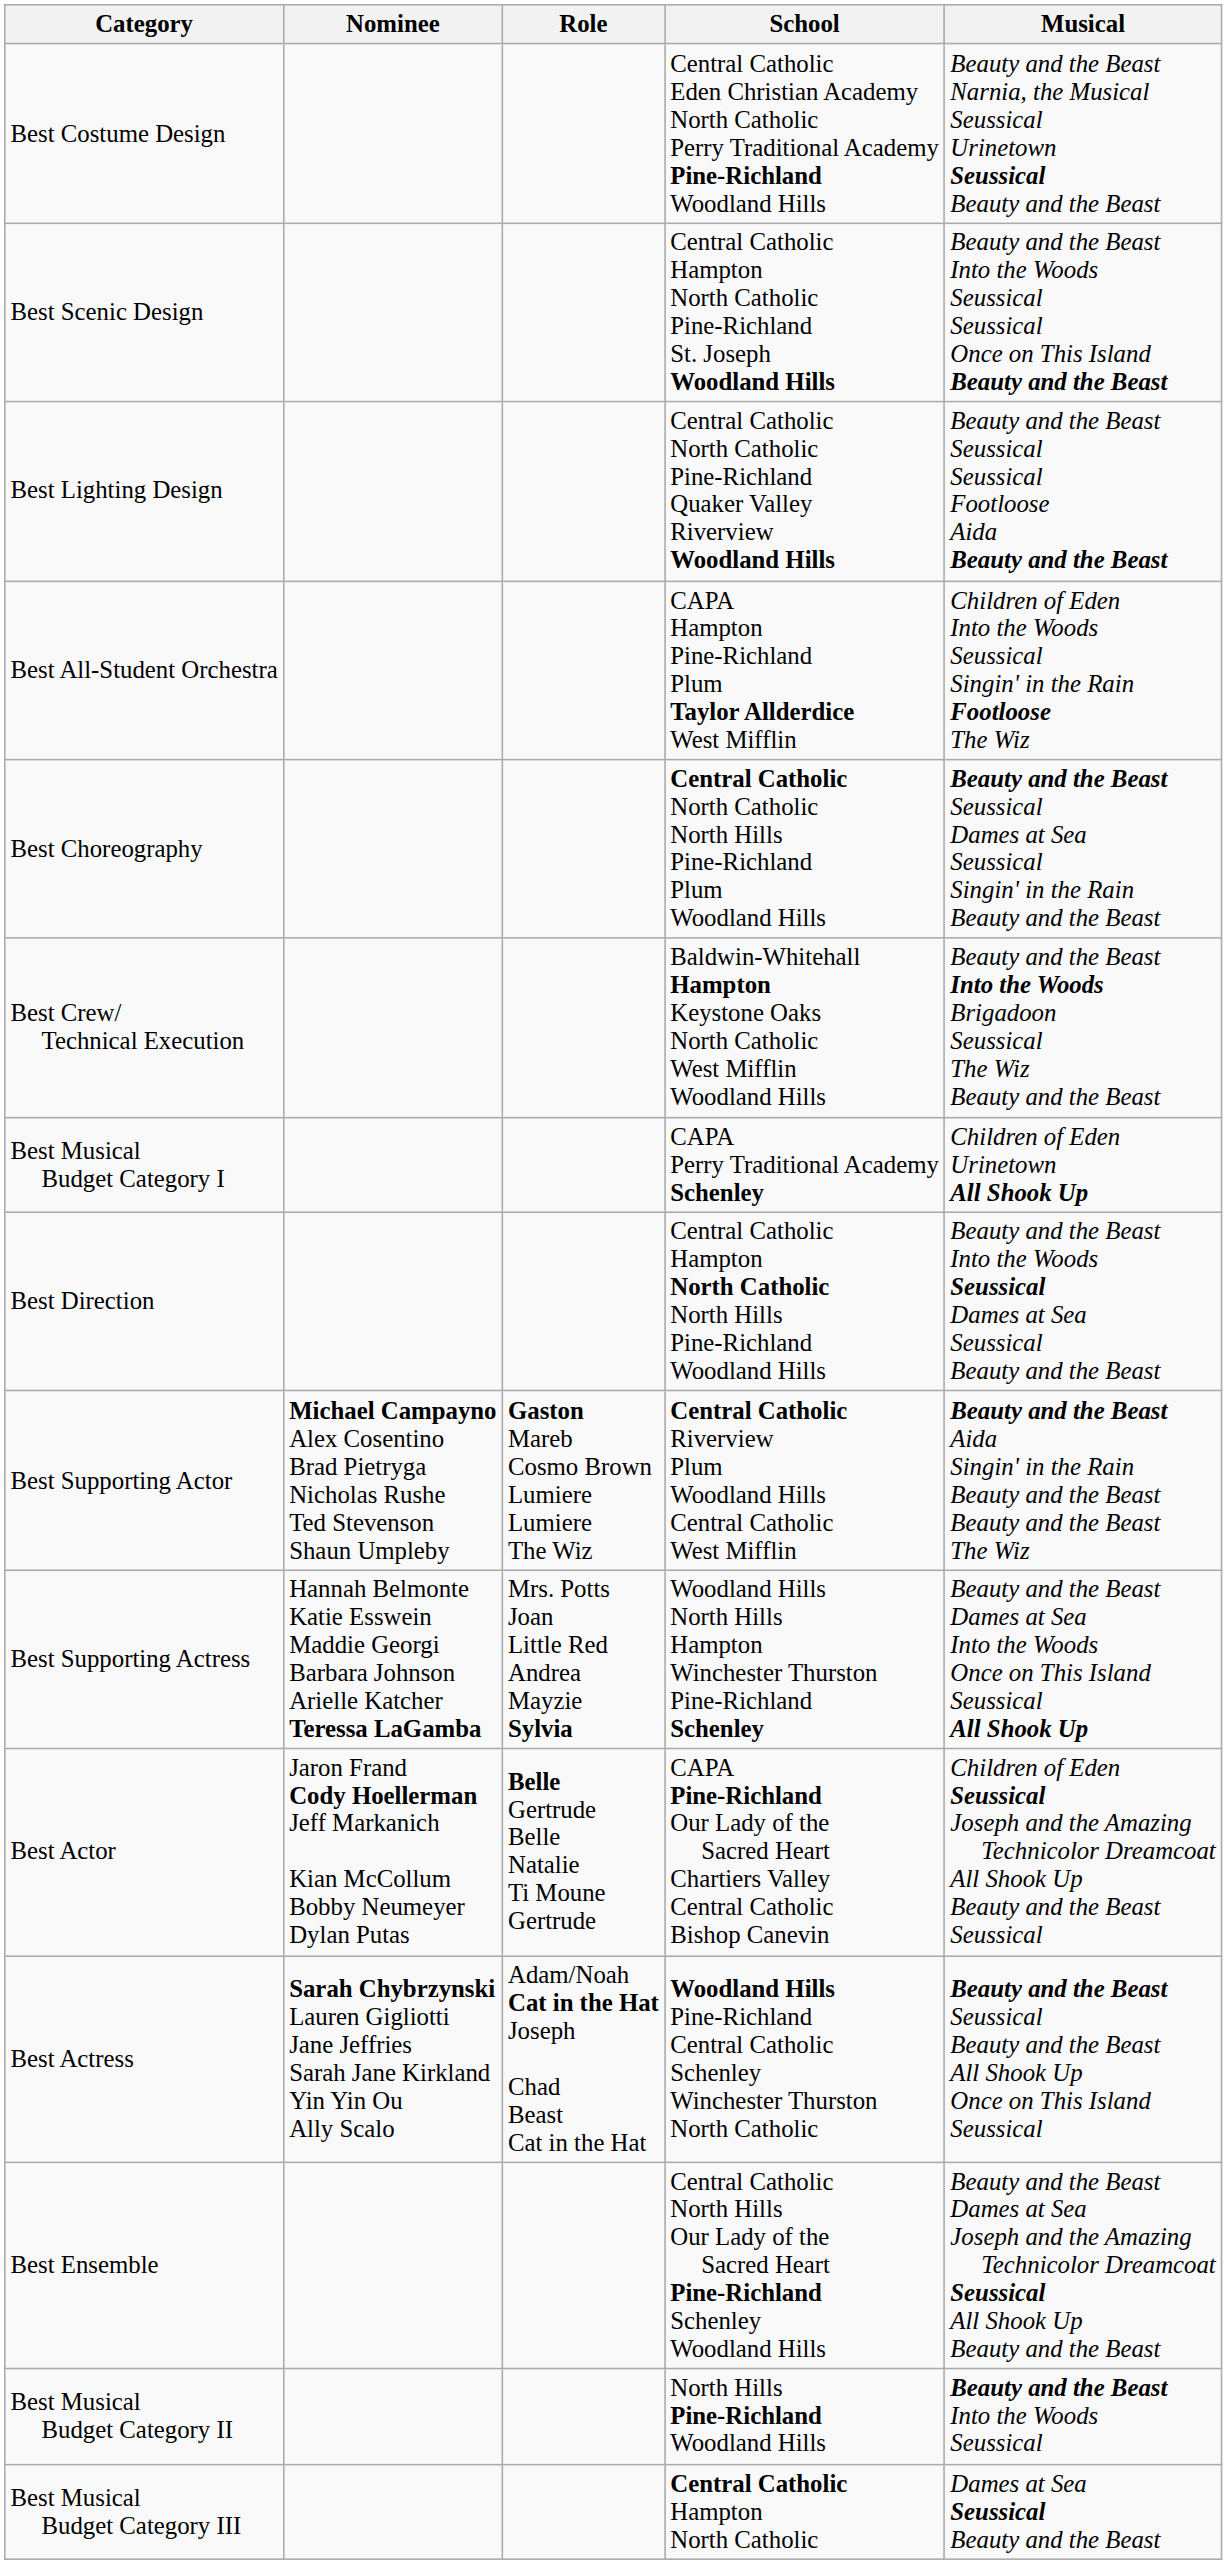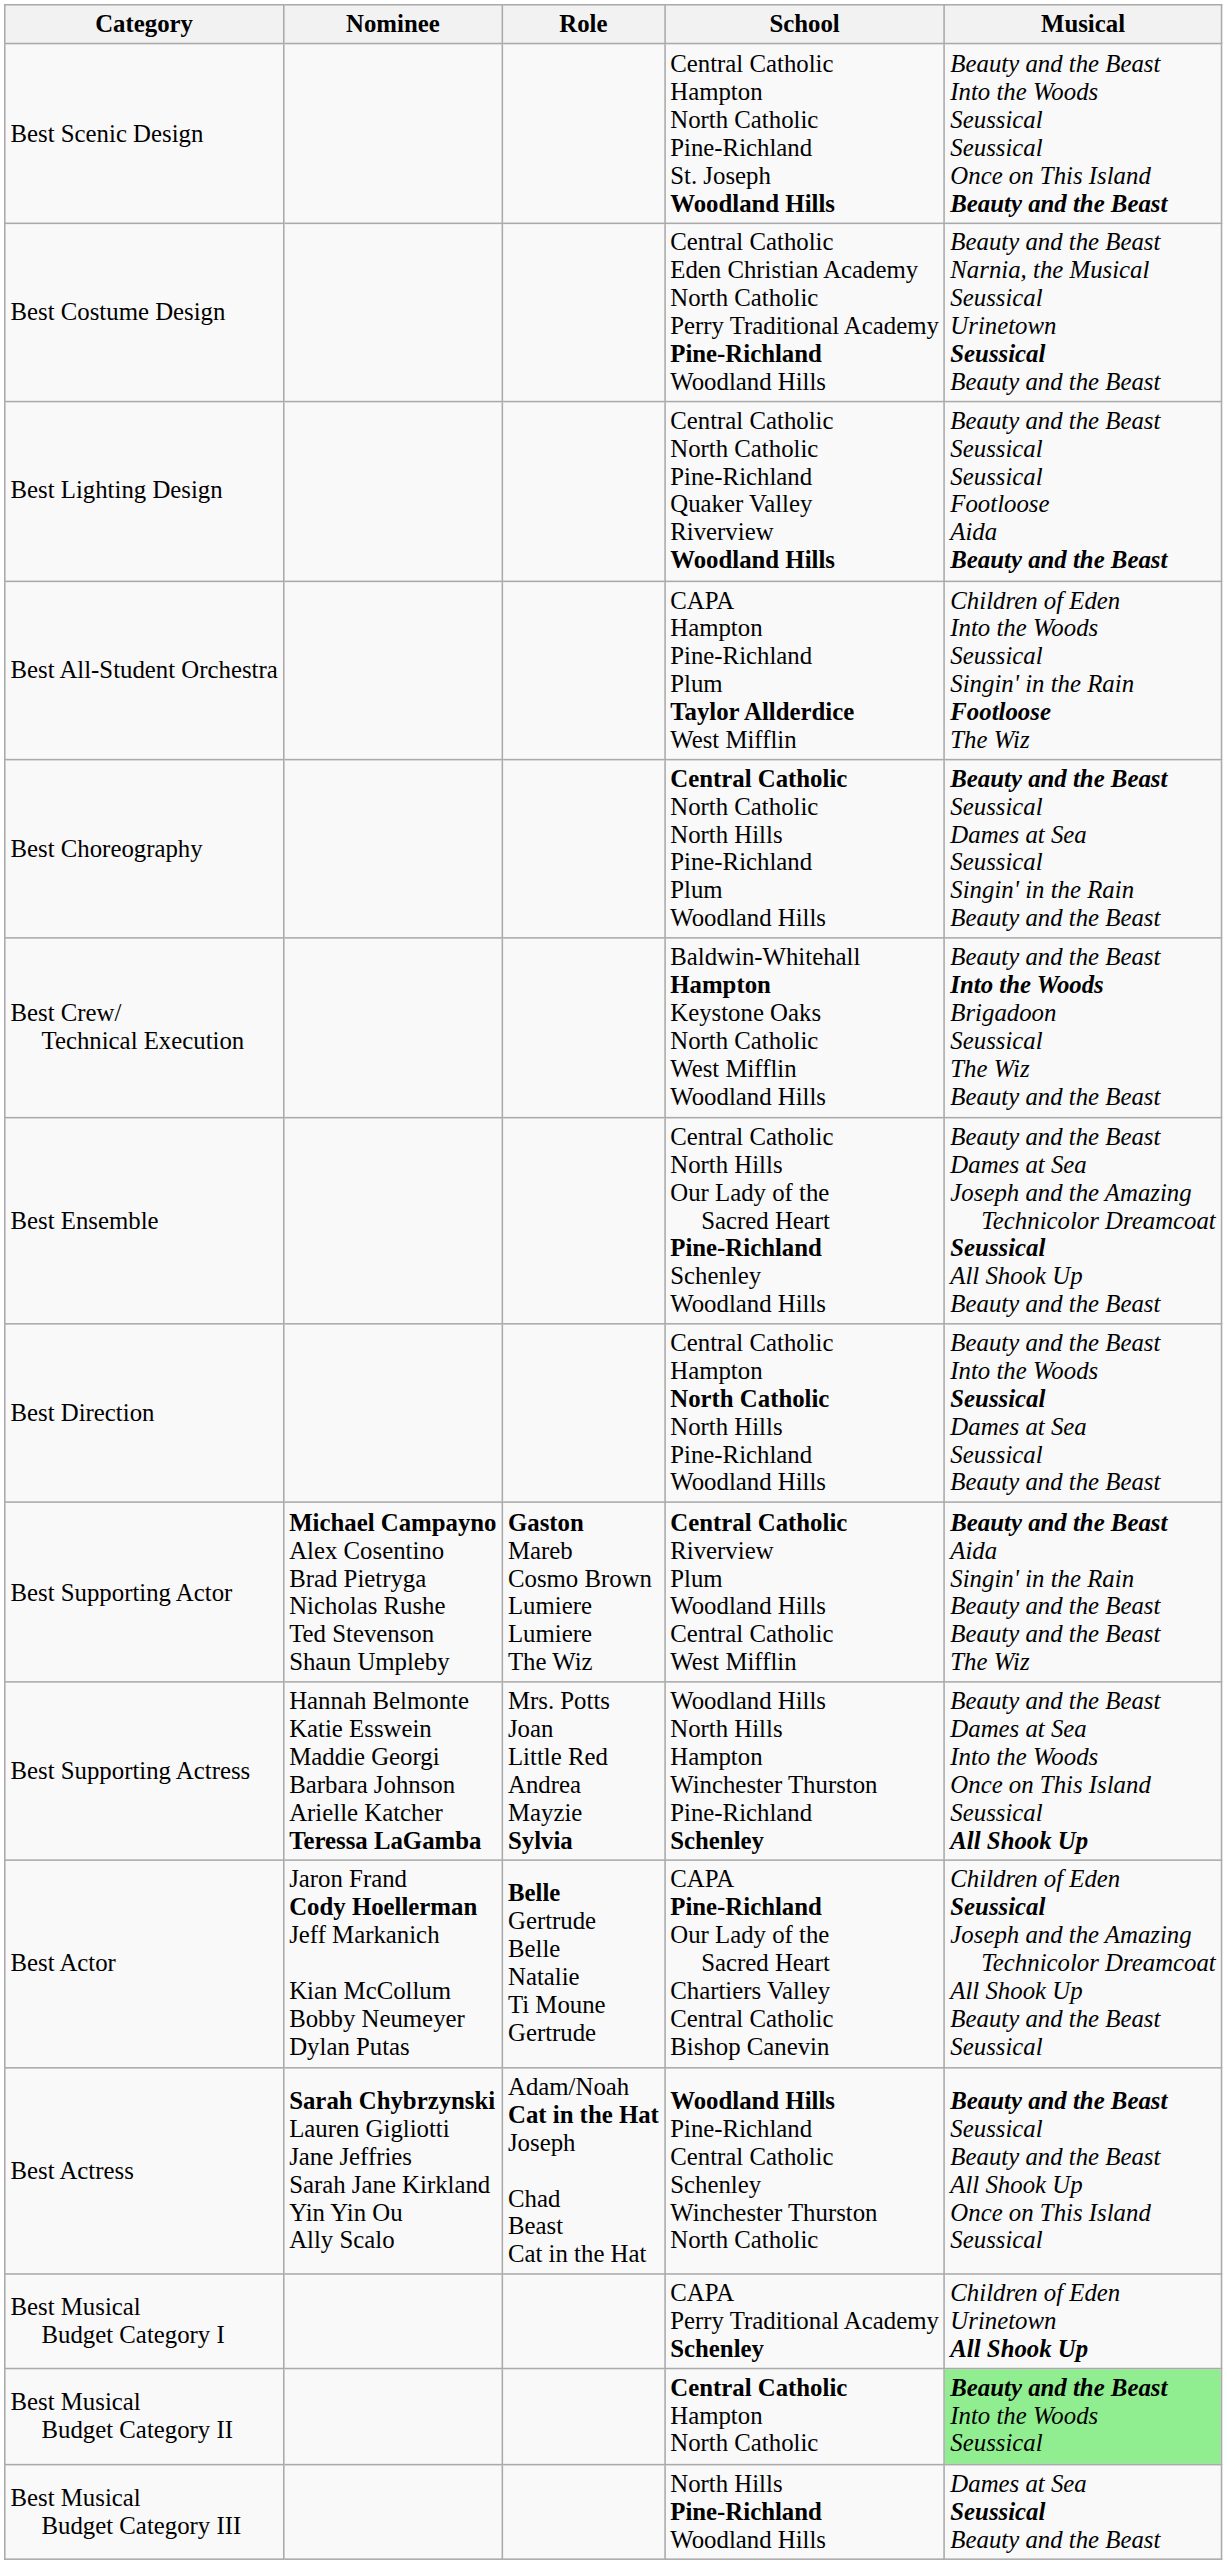 <table class="wikitable">
 <tr>
 <th>Category</th>
 <th>Nominee</th>
 <th>Role</th>
 <th>School</th>
 <th>Musical</th>
 </tr>
 <tr>
+<td>Best Scenic Design</td>
+<td></td>
+<td></td>
+<td>Central Catholic<br>Hampton<br>North Catholic<br>Pine-Richland<br>St. Joseph<br><strong>Woodland Hills</strong></td>
+<td><em>Beauty and the Beast</em><br><em>Into the Woods</em><br><em>Seussical</em><br><em>Seussical</em><br><em>Once on This Island</em><br><strong><em>Beauty and the Beast</em></strong></td>
+</tr>
+<tr>
 <td>Best Costume Design</td>
 <td></td>
 <td></td>
 <td>Central Catholic<br>Eden Christian Academy<br>North Catholic<br>Perry Traditional Academy<br><strong>Pine-Richland</strong><br>Woodland Hills</td>
 <td><em>Beauty and the Beast</em><br><em>Narnia, the Musical</em><br><em>Seussical</em><br><em>Urinetown</em><br><strong><em>Seussical</em></strong><br><em>Beauty and the Beast</em></td>
-</tr>
-<tr>
-<td>Best Scenic Design</td>
-<td></td>
-<td></td>
-<td>Central Catholic<br>Hampton<br>North Catholic<br>Pine-Richland<br>St. Joseph<br><strong>Woodland Hills</strong></td>
-<td><em>Beauty and the Beast</em><br><em>Into the Woods</em><br><em>Seussical</em><br><em>Seussical</em><br><em>Once on This Island</em><br><strong><em>Beauty and the Beast</em></strong></td>
 </tr>
 <tr>
 <td>Best Lighting Design</td>
 <td></td>
 <td></td>
 <td>Central Catholic<br>North Catholic<br>Pine-Richland<br>Quaker Valley<br>Riverview<br><strong>Woodland Hills</strong></td>
 <td><em>Beauty and the Beast</em><br><em>Seussical</em><br><em>Seussical</em><br><em>Footloose</em><br><em>Aida</em><br><strong><em>Beauty and the Beast</em></strong></td>
 </tr>
 <tr>
 <td>Best All-Student Orchestra</td>
 <td></td>
 <td></td>
 <td>CAPA<br>Hampton<br>Pine-Richland<br>Plum<br><strong>Taylor Allderdice</strong><br>West Mifflin</td>
 <td><em>Children of Eden</em><br><em>Into the Woods</em><br><em>Seussical</em><br><em>Singin' in the Rain</em><br><strong><em>Footloose</em></strong><br><em>The Wiz</em></td>
 </tr>
 <tr>
 <td>Best Choreography</td>
 <td></td>
 <td></td>
 <td><strong>Central Catholic</strong><br>North Catholic<br>North Hills<br>Pine-Richland<br>Plum<br>Woodland Hills</td>
 <td><strong><em>Beauty and the Beast</em></strong><br><em>Seussical</em><br><em>Dames at Sea</em><br><em>Seussical</em><br><em>Singin' in the Rain</em><br><em>Beauty and the Beast</em></td>
 </tr>
 <tr>
 <td>Best Crew/<br>     Technical Execution</td>
 <td></td>
 <td></td>
 <td>Baldwin-Whitehall<br><strong>Hampton</strong><br>Keystone Oaks<br>North Catholic<br>West Mifflin<br>Woodland Hills</td>
 <td><em>Beauty and the Beast</em><br><strong><em>Into the Woods</em></strong><br><em>Brigadoon</em><br><em>Seussical</em><br><em>The Wiz</em><br><em>Beauty and the Beast</em></td>
 </tr>
 <tr>
-<td>Best Musical<br>     Budget Category I</td>
+<td>Best Ensemble</td>
 <td></td>
 <td></td>
-<td>CAPA<br>Perry Traditional Academy<br><strong>Schenley</strong></td>
-<td><em>Children of Eden</em><br><em>Urinetown</em><br><strong><em>All Shook Up</em></strong></td>
+<td>Central Catholic<br>North Hills<br>Our Lady of the<br>     Sacred Heart<br><strong>Pine-Richland</strong><br>Schenley<br>Woodland Hills</td>
+<td><em>Beauty and the Beast</em><br><em>Dames at Sea</em><br><em>Joseph and the Amazing<br>     Technicolor Dreamcoat</em><br><strong><em>Seussical</em></strong><br><em>All Shook Up</em><br><em>Beauty and the Beast</em></td>
 </tr>
 <tr>
 <td>Best Direction</td>
 <td></td>
 <td></td>
 <td>Central Catholic<br>Hampton<br><strong>North Catholic</strong><br>North Hills<br>Pine-Richland<br>Woodland Hills</td>
 <td><em>Beauty and the Beast</em><br><em>Into the Woods</em><br><strong><em>Seussical</em></strong><br><em>Dames at Sea</em><br><em>Seussical</em><br><em>Beauty and the Beast</em></td>
 </tr>
 <tr>
 <td>Best Supporting Actor</td>
 <td><strong>Michael Campayno</strong><br>Alex Cosentino<br>Brad Pietryga<br>Nicholas Rushe<br>Ted Stevenson <br>Shaun Umpleby</td>
 <td><strong>Gaston</strong><br>Mareb<br>Cosmo Brown<br>Lumiere<br>Lumiere<br>The Wiz</td>
 <td><strong>Central Catholic</strong><br>Riverview<br>Plum<br>Woodland Hills<br>Central Catholic<br>West Mifflin</td>
 <td><strong><em>Beauty and the Beast</em></strong><br><em>Aida</em><br><em>Singin' in the Rain</em><br><em>Beauty and the Beast</em><br><em>Beauty and the Beast</em><br><em>The Wiz</em></td>
 </tr>
 <tr>
 <td>Best Supporting Actress</td>
 <td>Hannah Belmonte<br>Katie Esswein<br>Maddie Georgi<br>Barbara Johnson<br>Arielle Katcher <br><strong>Teressa LaGamba</strong></td>
 <td>Mrs. Potts<br>Joan<br>Little Red<br>Andrea<br>Mayzie<br><strong>Sylvia</strong></td>
 <td>Woodland Hills<br>North Hills<br>Hampton<br>Winchester Thurston<br>Pine-Richland<br><strong>Schenley</strong></td>
 <td><em>Beauty and the Beast</em><br><em>Dames at Sea</em><br><em>Into the Woods</em><br><em>Once on This Island</em><br><em>Seussical</em><br><strong><em>All Shook Up</em></strong></td>
 </tr>
 <tr>
 <td>Best Actor</td>
 <td>Jaron Frand<br><strong>Cody Hoellerman</strong><br>Jeff Markanich<br><br>Kian McCollum<br>Bobby Neumeyer<br>Dylan Putas</td>
 <td><strong>Belle</strong><br>Gertrude<br>Belle<br>Natalie<br>Ti Moune<br>Gertrude</td>
 <td>CAPA<br><strong>Pine-Richland</strong><br>Our Lady of the<br>     Sacred Heart<br>Chartiers Valley<br>Central Catholic<br>Bishop Canevin</td>
 <td><em>Children of Eden</em><br><strong><em>Seussical</em></strong><br><em>Joseph and the Amazing<br>     Technicolor Dreamcoat</em><br><em>All Shook Up</em><br><em>Beauty and the Beast</em><br><em>Seussical</em></td>
 </tr>
 <tr>
 <td>Best Actress</td>
 <td><strong>Sarah Chybrzynski</strong><br>Lauren Gigliotti<br>Jane Jeffries<br>Sarah Jane Kirkland<br>Yin Yin Ou<br>Ally Scalo</td>
 <td>Adam/Noah<br><strong>Cat in the Hat</strong><br>Joseph<br><br>Chad<br>Beast<br>Cat in the Hat</td>
 <td><strong>Woodland Hills</strong><br>Pine-Richland<br>Central Catholic<br>Schenley<br>Winchester Thurston<br>North Catholic</td>
 <td><strong><em>Beauty and the Beast</em></strong><br><em>Seussical</em><br><em>Beauty and the Beast</em><br><em>All Shook Up</em><br><em>Once on This Island</em><br><em>Seussical</em></td>
 </tr>
 <tr>
-<td>Best Ensemble</td>
+<td>Best Musical<br>     Budget Category I</td>
 <td></td>
 <td></td>
-<td>Central Catholic<br>North Hills<br>Our Lady of the<br>     Sacred Heart<br><strong>Pine-Richland</strong><br>Schenley<br>Woodland Hills</td>
-<td><em>Beauty and the Beast</em><br><em>Dames at Sea</em><br><em>Joseph and the Amazing<br>     Technicolor Dreamcoat</em><br><strong><em>Seussical</em></strong><br><em>All Shook Up</em><br><em>Beauty and the Beast</em></td>
+<td>CAPA<br>Perry Traditional Academy<br><strong>Schenley</strong></td>
+<td><em>Children of Eden</em><br><em>Urinetown</em><br><strong><em>All Shook Up</em></strong></td>
 </tr>
 <tr>
 <td>Best Musical<br>     Budget Category II</td>
 <td></td>
 <td></td>
-<td>North Hills<br><strong>Pine-Richland</strong><br>Woodland Hills</td>
-<td><strong><em>Beauty and the Beast</em></strong><br><em>Into the Woods</em><br><em>Seussical</em></td>
+<td><strong>Central Catholic</strong><br>Hampton<br>North Catholic</td>
+<td style="background: lightgreen;"><strong><em>Beauty and the Beast</em></strong><br><em>Into the Woods</em><br><em>Seussical</em></td>
 </tr>
 <tr>
 <td>Best Musical<br>     Budget Category III</td>
 <td></td>
 <td></td>
-<td><strong>Central Catholic</strong><br>Hampton<br>North Catholic</td>
+<td>North Hills<br><strong>Pine-Richland</strong><br>Woodland Hills</td>
 <td><em>Dames at Sea</em><br><strong><em>Seussical</em></strong><br><em>Beauty and the Beast</em></td>
 </tr>
 </table>
